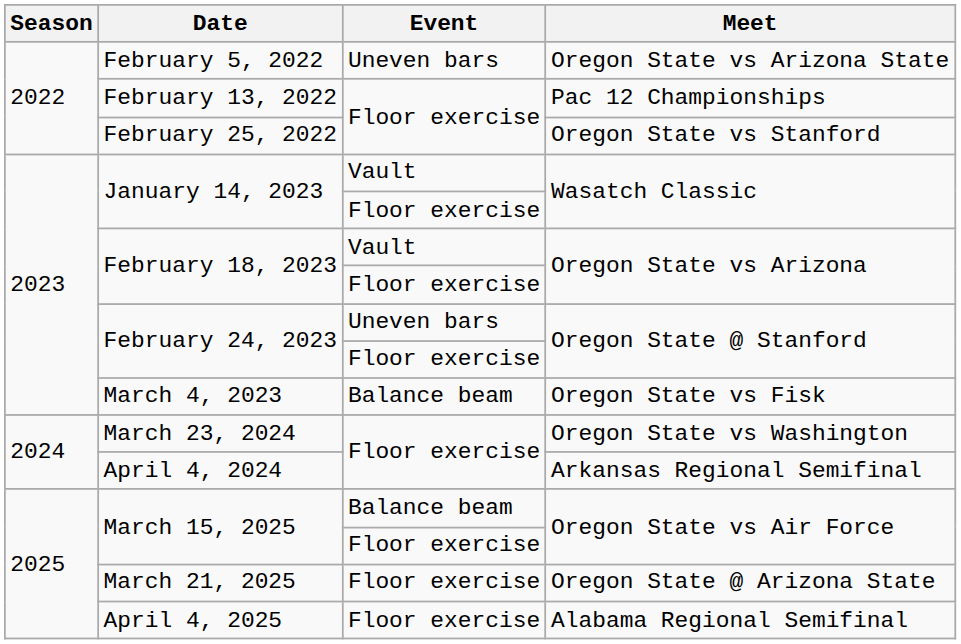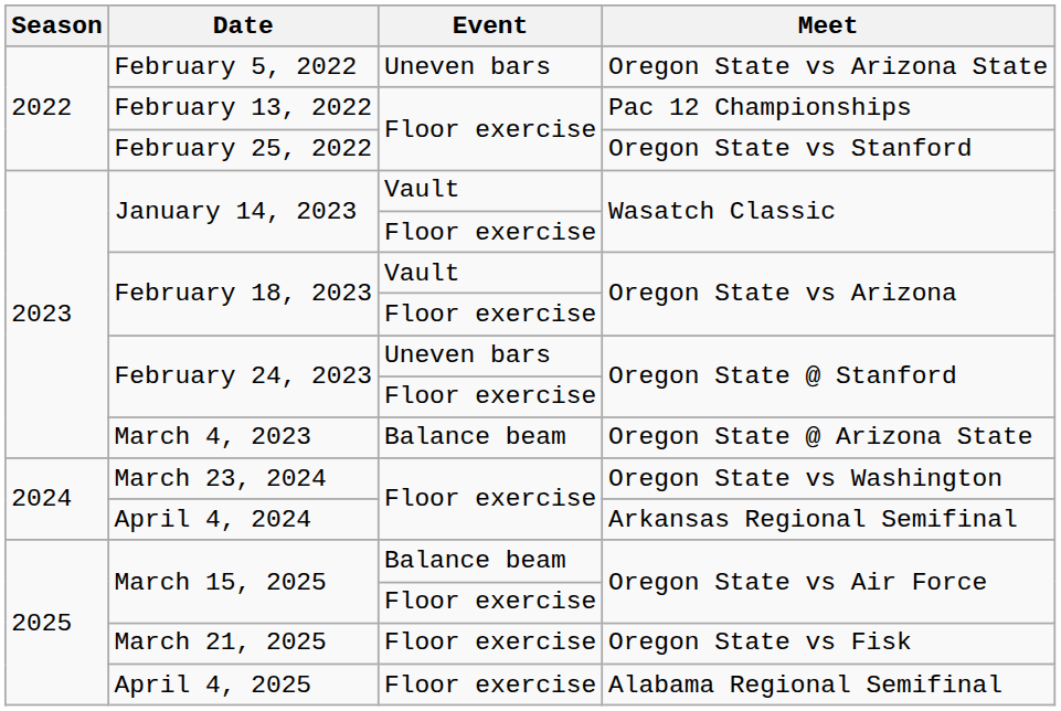 <table class="wikitable">
 <tr>
 <th>Season</th>
 <th>Date</th>
 <th>Event</th>
 <th>Meet</th>
 </tr>
 <tr>
 <td rowspan="3">2022</td>
 <td>February 5, 2022</td>
 <td>Uneven bars</td>
 <td>Oregon State vs Arizona State</td>
 </tr>
 <tr>
 <td>February 13, 2022</td>
 <td rowspan="2">Floor exercise</td>
 <td>Pac 12 Championships</td>
 </tr>
 <tr>
 <td>February 25, 2022</td>
 <td>Oregon State vs Stanford</td>
 </tr>
 <tr>
 <td rowspan="7">2023</td>
 <td rowspan="2">January 14, 2023</td>
 <td>Vault</td>
 <td rowspan="2">Wasatch Classic</td>
 </tr>
 <tr>
 <td>Floor exercise</td>
 </tr>
 <tr>
 <td rowspan="2">February 18, 2023</td>
 <td>Vault</td>
 <td rowspan="2">Oregon State vs Arizona</td>
 </tr>
 <tr>
 <td>Floor exercise</td>
 </tr>
 <tr>
 <td rowspan="2">February 24, 2023</td>
 <td>Uneven bars</td>
 <td rowspan="2">Oregon State @ Stanford</td>
 </tr>
 <tr>
 <td>Floor exercise</td>
 </tr>
 <tr>
 <td>March 4, 2023</td>
 <td>Balance beam</td>
-<td>Oregon State vs Fisk</td>
+<td>Oregon State @ Arizona State</td>
 </tr>
 <tr>
 <td rowspan="2">2024</td>
 <td>March 23, 2024</td>
 <td rowspan="2">Floor exercise</td>
 <td>Oregon State vs Washington</td>
 </tr>
 <tr>
 <td>April 4, 2024</td>
 <td>Arkansas Regional Semifinal</td>
 </tr>
 <tr>
 <td rowspan="4">2025</td>
 <td rowspan="2">March 15, 2025</td>
 <td>Balance beam</td>
 <td rowspan="2">Oregon State vs Air Force</td>
 </tr>
 <tr>
 <td>Floor exercise</td>
 </tr>
 <tr>
 <td>March 21, 2025</td>
 <td>Floor exercise</td>
-<td>Oregon State @ Arizona State</td>
+<td>Oregon State vs Fisk</td>
 </tr>
 <tr>
 <td>April 4, 2025</td>
 <td>Floor exercise</td>
 <td>Alabama Regional Semifinal</td>
 </tr>
 </table>
